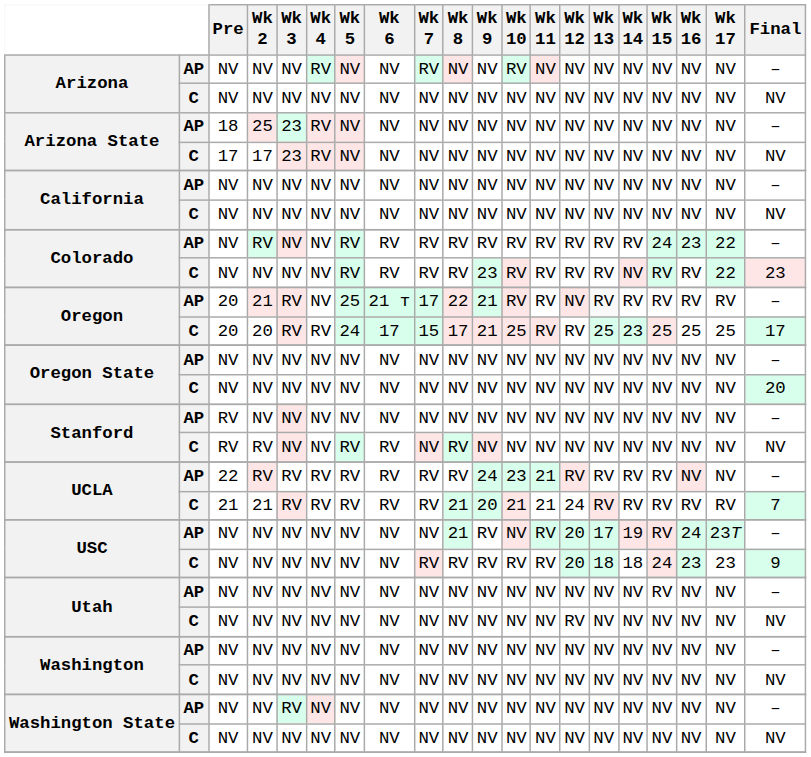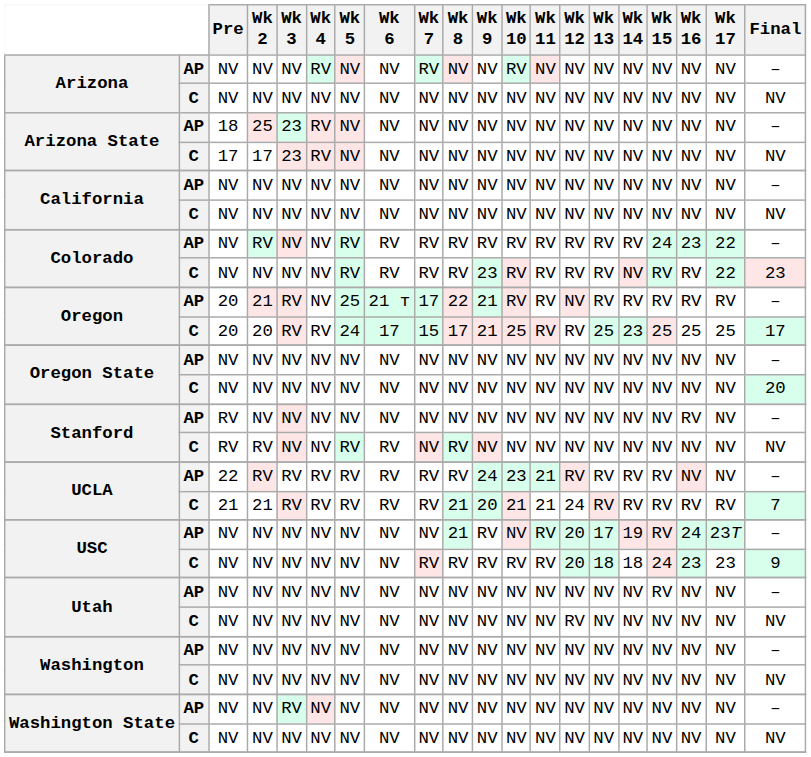 <table class="wikitable" style="white-space:nowrap;font-size:90%;text-align:center;">
 <tr>
 <th colspan=2 style="background:white; border-top-style:hidden; border-left-style:hidden;"> </th>
 <th>Pre</th>
 <th>Wk<br>2</th>
 <th>Wk<br>3</th>
 <th>Wk<br>4</th>
 <th>Wk<br>5</th>
 <th>Wk<br>6</th>
 <th>Wk<br>7</th>
 <th>Wk<br>8</th>
 <th>Wk<br>9</th>
 <th>Wk<br>10</th>
 <th>Wk<br>11</th>
 <th>Wk<br>12</th>
 <th>Wk<br>13</th>
 <th>Wk<br>14</th>
 <th>Wk<br>15</th>
 <th>Wk<br>16</th>
 <th>Wk<br>17</th>
 <th>Final</th>
 </tr>
 <tr>
 <th rowspan=2 style=>Arizona</th>
 <th>AP</th>
 <td style="background:#FFF;">NV</td>
 <td style="background:#FFF;">NV</td>
 <td style="background:#FFF;">NV</td>
 <td style="background:#d8ffeb;">RV</td>
 <td style="background:#ffe6e6">NV</td>
 <td style="background:#FFF;">NV</td>
 <td style="background:#d8ffeb;">RV</td>
 <td style="background:#ffe6e6">NV</td>
 <td style="background:#FFF;">NV</td>
 <td style="background:#d8ffeb;">RV</td>
 <td style="background:#ffe6e6">NV</td>
 <td style="background:#FFF;">NV</td>
 <td style="background:#FFF;">NV</td>
 <td style="background:#FFF;">NV</td>
 <td style="background:#FFF;">NV</td>
 <td style="background:#FFF;">NV</td>
 <td style="background:#FFF;">NV</td>
 <td style="background:#FFF;">–</td>
 </tr>
 <tr>
 <th>C</th>
 <td style="background:#FFF;">NV</td>
 <td style="background:#FFF;">NV</td>
 <td style="background:#FFF;">NV</td>
 <td style="background:#FFF;">NV</td>
 <td style="background:#FFF;">NV</td>
 <td style="background:#FFF;">NV</td>
 <td style="background:#FFF;">NV</td>
 <td style="background:#FFF;">NV</td>
 <td style="background:#FFF;">NV</td>
 <td style="background:#FFF;">NV</td>
 <td style="background:#FFF;">NV</td>
 <td style="background:#FFF;">NV</td>
 <td style="background:#FFF;">NV</td>
 <td style="background:#FFF;">NV</td>
 <td style="background:#FFF;">NV</td>
 <td style="background:#FFF;">NV</td>
 <td style="background:#FFF;">NV</td>
 <td style="background:#FFF;">NV</td>
 </tr>
 <tr>
 <th rowspan=2 style=>Arizona State</th>
 <th>AP</th>
 <td style="background:#FFF;">18</td>
 <td style="background:#ffe6e6">25</td>
 <td style="background:#d8ffeb;">23</td>
 <td style="background:#ffe6e6">RV</td>
 <td style="background:#ffe6e6">NV</td>
 <td style="background:#FFF;">NV</td>
 <td style="background:#FFF;">NV</td>
 <td style="background:#FFF;">NV</td>
 <td style="background:#FFF;">NV</td>
 <td style="background:#FFF;">NV</td>
 <td style="background:#FFF;">NV</td>
 <td style="background:#FFF;">NV</td>
 <td style="background:#FFF;">NV</td>
 <td style="background:#FFF;">NV</td>
 <td style="background:#FFF;">NV</td>
 <td style="background:#FFF;">NV</td>
 <td style="background:#FFF;">NV</td>
 <td style="background:#FFF;">–</td>
 </tr>
 <tr>
 <th>C</th>
 <td style="background:#FFF;">17</td>
 <td style="background:#FFF;">17</td>
 <td style="background:#ffe6e6">23</td>
 <td style="background:#ffe6e6">RV</td>
 <td style="background:#ffe6e6">NV</td>
 <td style="background:#FFF;">NV</td>
 <td style="background:#FFF;">NV</td>
 <td style="background:#FFF;">NV</td>
 <td style="background:#FFF;">NV</td>
 <td style="background:#FFF;">NV</td>
 <td style="background:#FFF;">NV</td>
 <td style="background:#FFF;">NV</td>
 <td style="background:#FFF;">NV</td>
 <td style="background:#FFF;">NV</td>
 <td style="background:#FFF;">NV</td>
 <td style="background:#FFF;">NV</td>
 <td style="background:#FFF;">NV</td>
 <td style="background:#FFF;">NV</td>
 </tr>
 <tr>
 </tr>
 <tr>
 <th rowspan=2 style=>California</th>
 <th>AP</th>
 <td style="background:#FFF;">NV</td>
 <td style="background:#FFF;">NV</td>
 <td style="background:#FFF;">NV</td>
 <td style="background:#FFF;">NV</td>
 <td style="background:#FFF;">NV</td>
 <td style="background:#FFF;">NV</td>
 <td style="background:#FFF;">NV</td>
 <td style="background:#FFF;">NV</td>
 <td style="background:#FFF;">NV</td>
 <td style="background:#FFF;">NV</td>
 <td style="background:#FFF;">NV</td>
 <td style="background:#FFF;">NV</td>
 <td style="background:#FFF;">NV</td>
 <td style="background:#FFF;">NV</td>
 <td style="background:#FFF;">NV</td>
 <td style="background:#FFF;">NV</td>
 <td style="background:#FFF;">NV</td>
 <td style="background:#FFF;">–</td>
 </tr>
 <tr>
 <th>C</th>
 <td style="background:#FFF;">NV</td>
 <td style="background:#FFF;">NV</td>
 <td style="background:#FFF;">NV</td>
 <td style="background:#FFF;">NV</td>
 <td style="background:#FFF;">NV</td>
 <td style="background:#FFF;">NV</td>
 <td style="background:#FFF;">NV</td>
 <td style="background:#FFF;">NV</td>
 <td style="background:#FFF;">NV</td>
 <td style="background:#FFF;">NV</td>
 <td style="background:#FFF;">NV</td>
 <td style="background:#FFF;">NV</td>
 <td style="background:#FFF;">NV</td>
 <td style="background:#FFF;">NV</td>
 <td style="background:#FFF;">NV</td>
 <td style="background:#FFF;">NV</td>
 <td style="background:#FFF;">NV</td>
 <td style="background:#FFF;">NV</td>
 </tr>
 <tr>
 </tr>
 <tr>
 <th rowspan=2 style=>Colorado</th>
 <th>AP</th>
 <td style="background:#FFF;">NV</td>
 <td style="background:#d8ffeb">RV</td>
 <td style="background:#ffe6e6">NV</td>
 <td style="background:#FFF;">NV</td>
 <td style="background:#d8ffeb;">RV</td>
 <td style="background:#FFF;">RV</td>
 <td style="background:#FFF;">RV</td>
 <td style="background:#FFF;">RV</td>
 <td style="background:#FFF;">RV</td>
 <td style="background:#FFF;">RV</td>
 <td style="background:#FFF;">RV</td>
 <td style="background:#FFF;">RV</td>
 <td style="background:#FFF;">RV</td>
 <td style="background:#FFF;">RV</td>
 <td style="background:#d8ffeb;">24</td>
 <td style="background:#d8ffeb;">23</td>
 <td style="background:#d8ffeb;">22</td>
 <td style="background:#FFF;">–</td>
 </tr>
 <tr>
 <th>C</th>
 <td style="background:#FFF;">NV</td>
 <td style="background:#FFF;">NV</td>
 <td style="background:#FFF;">NV</td>
 <td style="background:#FFF;">NV</td>
 <td style="background:#d8ffeb;">RV</td>
 <td style="background:#FFF;">RV</td>
 <td style="background:#FFF;">RV</td>
 <td style="background:#FFF;">RV</td>
 <td style="background:#d8ffeb;">23</td>
 <td style="background:#ffe6e6">RV</td>
 <td style="background:#FFF;">RV</td>
 <td style="background:#FFF;">RV</td>
 <td style="background:#FFF;">RV</td>
 <td style="background:#ffe6e6">NV</td>
 <td style="background:#d8ffeb;">RV</td>
 <td style="background:#FFF;">RV</td>
 <td style="background:#d8ffeb;">22</td>
 <td style="background:#ffe6e6">23</td>
 </tr>
 <tr>
 </tr>
 <tr>
 <th rowspan=2 style=>Oregon</th>
 <th>AP</th>
 <td style="background:#FFF;">20</td>
 <td style="background:#ffe6e6">21</td>
 <td style="background:#ffe6e6">RV</td>
 <td style="background:#FFF;">NV</td>
 <td style="background:#d8ffeb;">25</td>
 <td style="background:#d8ffeb;">21 т</td>
 <td style="background:#d8ffeb;">17</td>
 <td style="background:#ffe6e6">22</td>
 <td style="background:#d8ffeb;">21</td>
 <td style="background:#ffe6e6">RV</td>
 <td style="background:#FFF;">RV</td>
 <td style="background:#ffe6e6">NV</td>
 <td style="background:d8ffeb;">RV</td>
 <td style="background:#FFF;">RV</td>
 <td style="background:#FFF;">RV</td>
 <td style="background:#FFF;">RV</td>
 <td style="background:#FFF;">RV</td>
 <td style="background:#FFF;">–</td>
 </tr>
 <tr>
 <th>C</th>
 <td style="background:#FFF;">20</td>
 <td style="background:#FFF;">20</td>
 <td style="background:#ffe6e6">RV</td>
 <td style="background:#FFF;">RV</td>
 <td style="background:#d8ffeb;">24</td>
 <td style="background:#d8ffeb;">17</td>
 <td style="background:#d8ffeb;">15</td>
 <td style="background:#ffe6e6">17</td>
 <td style="background:#ffe6e6;">21</td>
 <td style="background:#ffe6e6">25</td>
 <td style="background:#ffe6e6">RV</td>
 <td style="background:#FFF;">RV</td>
 <td style="background:#d8ffeb;">25</td>
 <td style="background:#d8ffeb;">23</td>
 <td style="background:#ffe6e6">25</td>
 <td style="background:#FFF;">25</td>
 <td style="background:#FFF;">25</td>
 <td style="background:#d8ffeb;">17</td>
 </tr>
 <tr>
 </tr>
 <tr>
 <th rowspan=2 style=>Oregon State</th>
 <th>AP</th>
 <td style="background:#FFF;">NV</td>
 <td style="background:#FFF;">NV</td>
 <td style="background:#FFF;">NV</td>
 <td style="background:#FFF;">NV</td>
 <td style="background:#FFF;">NV</td>
 <td style="background:#FFF;">NV</td>
 <td style="background:#FFF;">NV</td>
 <td style="background:#FFF;">NV</td>
 <td style="background:#FFF;">NV</td>
 <td style="background:#FFF;">NV</td>
 <td style="background:#FFF;">NV</td>
 <td style="background:#FFF;">NV</td>
 <td style="background:#FFF;">NV</td>
 <td style="background:#FFF;">NV</td>
 <td style="background:#FFF;">NV</td>
 <td style="background:#FFF;">NV</td>
 <td style="background:#FFF;">NV</td>
 <td style="background:#FFF;">–</td>
 </tr>
 <tr>
 <th>C</th>
 <td style="background:#FFF;">NV</td>
 <td style="background:#FFF;">NV</td>
 <td style="background:#FFF;">NV</td>
 <td style="background:#FFF;">NV</td>
 <td style="background:#FFF;">NV</td>
 <td style="background:#FFF;">NV</td>
 <td style="background:#FFF;">NV</td>
 <td style="background:#FFF;">NV</td>
 <td style="background:#FFF;">NV</td>
 <td style="background:#FFF;">NV</td>
 <td style="background:#FFF;">NV</td>
 <td style="background:#FFF;">NV</td>
 <td style="background:#FFF;">NV</td>
 <td style="background:#FFF;">NV</td>
 <td style="background:#FFF;">NV</td>
 <td style="background:#FFF;">NV</td>
 <td style="background:#FFF;">NV</td>
 <td style="background:#d8ffeb;">20</td>
 </tr>
 <tr>
 </tr>
 <tr>
 <th rowspan=2 style=>Stanford</th>
 <th>AP</th>
 <td style="background:#FFF;">RV</td>
 <td style="background:#FFF;">NV</td>
 <td style="background:#ffe6e6">NV</td>
 <td style="background:#FFF;">NV</td>
 <td style="background:#FFF;">NV</td>
 <td style="background:#FFF;">NV</td>
 <td style="background:#FFF;">NV</td>
 <td style="background:#FFF;">NV</td>
 <td style="background:#FFF;">NV</td>
 <td style="background:#FFF;">NV</td>
 <td style="background:#FFF;">NV</td>
 <td style="background:#FFF;">NV</td>
 <td style="background:#FFF;">NV</td>
 <td style="background:#FFF;">NV</td>
 <td style="background:#FFF;">NV</td>
-<td style="background:#FFF;">NV</td>
+<td style="background:#FFF;">RV</td>
 <td style="background:#FFF;">NV</td>
 <td style="background:#FFF;">–</td>
 </tr>
 <tr>
 <th>C</th>
 <td style="background:#FFF;">RV</td>
 <td style="background:#FFF;">RV</td>
 <td style="background:#ffe6e6">NV</td>
 <td style="background:#FFF;">NV</td>
 <td style="background:#d8ffeb;">RV</td>
 <td style="background:#FFF;">RV</td>
 <td style="background:#ffe6e6">NV</td>
 <td style="background:#d8ffeb;">RV</td>
 <td style="background:#ffe6e6;">NV</td>
 <td style="background:#FFF;">NV</td>
 <td style="background:#FFF;">NV</td>
 <td style="background:#FFF;">NV</td>
 <td style="background:#FFF;">NV</td>
 <td style="background:#FFF;">NV</td>
 <td style="background:#FFF;">NV</td>
 <td style="background:#FFF;">NV</td>
 <td style="background:#FFF;">NV</td>
 <td style="background:#FFF;">NV</td>
 </tr>
 <tr>
 </tr>
 <tr>
 <th rowspan=2 style=>UCLA</th>
 <th>AP</th>
 <td style="background:#FFF;">22</td>
 <td style="background:#ffe6e6">RV</td>
 <td style="background:#FFF;">RV</td>
 <td style="background:#FFF;">RV</td>
 <td style="background:#FFF;">RV</td>
 <td style="background:#FFF;">RV</td>
 <td style="background:#FFF;">RV</td>
 <td style="background:#FFF;">RV</td>
 <td style="background:#d8ffeb;">24</td>
 <td style="background:#d8ffeb;">23</td>
 <td style="background:#d8ffeb;">21</td>
 <td style="background:#ffe6e6">RV</td>
 <td style="background:#FFF;">RV</td>
 <td style="background:#FFF;">RV</td>
 <td style="background:#FFF;">RV</td>
 <td style="background:#ffe6e6">NV</td>
 <td style="background:#FFF;">NV</td>
 <td style="background:#FFF;">–</td>
 </tr>
 <tr>
 <th>C</th>
 <td style="background:#FFF;">21</td>
 <td style="background:#FFF;">21</td>
 <td style="background:#ffe6e6">RV</td>
 <td style="background:#FFF;">RV</td>
 <td style="background:#FFF;">RV</td>
 <td style="background:#FFF;">RV</td>
 <td style="background:#FFF;">RV</td>
 <td style="background:#d8ffeb;">21</td>
 <td style="background:#d8ffeb;">20</td>
 <td style="background:#ffe6e6">21</td>
 <td style="background:#FFF;">21</td>
 <td style="background:#FFF;">24</td>
 <td style="background:#ffe6e6;">RV</td>
 <td style="background:#FFF;">RV</td>
 <td style="background:#FFF;">RV</td>
 <td style="background:#FFF;">RV</td>
 <td style="background:#FFF;">RV</td>
 <td style="background:#d8ffeb;">7</td>
 </tr>
 <tr>
 </tr>
 <tr>
 <th rowspan=2 style=>USC</th>
 <th>AP</th>
 <td style="background:#FFF;">NV</td>
 <td style="background:#FFF;">NV</td>
 <td style="background:#FFF;">NV</td>
 <td style="background:#FFF;">NV</td>
 <td style="background:#FFF;">NV</td>
 <td style="background:#FFF;">NV</td>
 <td style="background:#FFF;">NV</td>
 <td style="background:#d8ffeb;">21</td>
 <td style="background:#FFF;">RV</td>
 <td style="background:#ffe6e6">NV</td>
 <td style="background:#d8ffeb;">RV</td>
 <td style="background:#d8ffeb;">20</td>
 <td style="background:#d8ffeb;">17</td>
 <td style="background:#ffe6e6">19</td>
 <td style="background:#ffe6e6">RV</td>
 <td style="background:#d8ffeb;">24</td>
 <td style="background:#d8ffeb;">23<em>T</em></td>
 <td style="background:#FFF;">–</td>
 </tr>
 <tr>
 <th>C</th>
 <td style="background:#FFF;">NV</td>
 <td style="background:#FFF;">NV</td>
 <td style="background:#FFF;">NV</td>
 <td style="background:#FFF;">NV</td>
 <td style="background:#FFF;">NV</td>
 <td style="background:#FFF;">NV</td>
 <td style="background:#ffe6e6">RV</td>
 <td style="background:#FFF;">RV</td>
 <td style="background:#FFF;">RV</td>
 <td style="background:#FFF;">RV</td>
 <td style="background:#FFF;">RV</td>
 <td style="background:#d8ffeb;">20</td>
 <td style="background:#d8ffeb;">18</td>
 <td style="background:#FFF;">18</td>
 <td style="background:#ffe6e6">24</td>
 <td style="background:#d8ffeb;">23</td>
 <td style="background:#FFF;">23</td>
 <td style="background:#d8ffeb;">9</td>
 </tr>
 <tr>
 </tr>
 <tr>
 <th rowspan=2 style=>Utah</th>
 <th>AP</th>
 <td style="background:#FFF;">NV</td>
 <td style="background:#FFF;">NV</td>
 <td style="background:#FFF;">NV</td>
 <td style="background:#FFF;">NV</td>
 <td style="background:#FFF;">NV</td>
 <td style="background:#FFF;">NV</td>
 <td style="background:#FFF;">NV</td>
 <td style="background:#FFF;">NV</td>
 <td style="background:#FFF;">NV</td>
 <td style="background:#FFF;">NV</td>
 <td style="background:#FFF;">NV</td>
 <td style="background:#FFF;">NV</td>
 <td style="background:#FFF;">NV</td>
 <td style="background:#FFF;">NV</td>
 <td style="background:#FFF;">RV</td>
 <td style="background:#FFF;">NV</td>
 <td style="background:#FFF;">NV</td>
 <td style="background:#FFF;">–</td>
 </tr>
 <tr>
 <th>C</th>
 <td style="background:#FFF;">NV</td>
 <td style="background:#FFF;">NV</td>
 <td style="background:#FFF;">NV</td>
 <td style="background:#FFF;">NV</td>
 <td style="background:#FFF;">NV</td>
 <td style="background:#FFF;">NV</td>
 <td style="background:#FFF;">NV</td>
 <td style="background:#FFF;">NV</td>
 <td style="background:#FFF;">NV</td>
 <td style="background:#FFF;">NV</td>
 <td style="background:#FFF;">NV</td>
 <td style="background:#FFF;">RV</td>
 <td style="background:#FFF;">NV</td>
 <td style="background:#FFF;">NV</td>
 <td style="background:#FFF;">NV</td>
 <td style="background:#FFF;">NV</td>
 <td style="background:#FFF;">NV</td>
 <td style="background:#FFF;">NV</td>
 </tr>
 <tr>
 </tr>
 <tr>
 <th rowspan=2 style=>Washington</th>
 <th>AP</th>
 <td style="background:#FFF;">NV</td>
 <td style="background:#FFF;">NV</td>
 <td style="background:#FFF;">NV</td>
 <td style="background:#FFF;">NV</td>
 <td style="background:#FFF;">NV</td>
 <td style="background:#FFF;">NV</td>
 <td style="background:#FFF;">NV</td>
 <td style="background:#FFF;">NV</td>
 <td style="background:#FFF;">NV</td>
 <td style="background:#FFF;">NV</td>
 <td style="background:#FFF;">NV</td>
 <td style="background:#FFF;">NV</td>
 <td style="background:#FFF;">NV</td>
 <td style="background:#FFF;">NV</td>
 <td style="background:#FFF;">NV</td>
 <td style="background:#FFF;">NV</td>
 <td style="background:#FFF;">NV</td>
 <td style="background:#FFF;">–</td>
 </tr>
 <tr>
 <th>C</th>
 <td style="background:#FFF;">NV</td>
 <td style="background:#FFF;">NV</td>
 <td style="background:#FFF;">NV</td>
 <td style="background:#FFF;">NV</td>
 <td style="background:#FFF;">NV</td>
 <td style="background:#FFF;">NV</td>
 <td style="background:#FFF;">NV</td>
 <td style="background:#FFF;">NV</td>
 <td style="background:#FFF;">NV</td>
 <td style="background:#FFF;">NV</td>
 <td style="background:#FFF;">NV</td>
 <td style="background:#FFF;">NV</td>
 <td style="background:#FFF;">NV</td>
 <td style="background:#FFF;">NV</td>
 <td style="background:#FFF;">NV</td>
 <td style="background:#FFF;">NV</td>
 <td style="background:#FFF;">NV</td>
 <td style="background:#FFF;">NV</td>
 </tr>
 <tr>
 </tr>
 <tr>
 <th rowspan=2 style=>Washington State</th>
 <th>AP</th>
 <td style="background:#FFF;">NV</td>
 <td style="background:#FFF;">NV</td>
 <td style="background:#d8ffeb;">RV</td>
 <td style="background:#ffe6e6">NV</td>
 <td style="background:#FFF;">NV</td>
 <td style="background:#FFF;">NV</td>
 <td style="background:#FFF;">NV</td>
 <td style="background:#FFF;">NV</td>
 <td style="background:#FFF;">NV</td>
 <td style="background:#FFF;">NV</td>
 <td style="background:#FFF;">NV</td>
 <td style="background:#FFF;">NV</td>
 <td style="background:#FFF;">NV</td>
 <td style="background:#FFF;">NV</td>
 <td style="background:#FFF;">NV</td>
 <td style="background:#FFF;">NV</td>
 <td style="background:#FFF;">NV</td>
 <td style="background:#FFF;">–</td>
 </tr>
 <tr>
 <th>C</th>
 <td style="background:#FFF;">NV</td>
 <td style="background:#FFF;">NV</td>
 <td style="background:#FFF;">NV</td>
 <td style="background:#FFF;">NV</td>
 <td style="background:#FFF;">NV</td>
 <td style="background:#FFF;">NV</td>
 <td style="background:#FFF;">NV</td>
 <td style="background:#FFF;">NV</td>
 <td style="background:#FFF;">NV</td>
 <td style="background:#FFF;">NV</td>
 <td style="background:#FFF;">NV</td>
 <td style="background:#FFF;">NV</td>
 <td style="background:#FFF;">NV</td>
 <td style="background:#FFF;">NV</td>
 <td style="background:#FFF;">NV</td>
 <td style="background:#FFF;">NV</td>
 <td style="background:#FFF;">NV</td>
 <td style="background:#FFF;">NV</td>
 </tr>
 <tr>
 </tr>
 <tr>
 </tr>
 </table>
